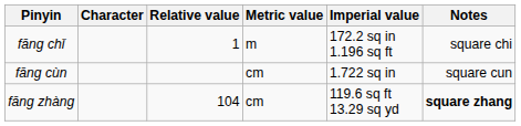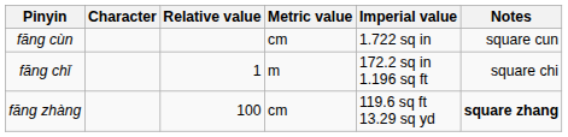 <table class="wikitable">
 <tr>
 <th>Pinyin</th>
 <th>Character</th>
 <th>Relative value</th>
 <th>Metric value</th>
 <th>Imperial value</th>
 <th>Notes</th>
 </tr>
 <tr>
+<td align=center><em>fāng cùn</em></td>
+<td align=right></td>
+<td align=right></td>
+<td align=left> cm</td>
+<td align=left>1.722 sq in</td>
+<td align=right>square cun</td>
+</tr>
+<tr>
 <td align=center><em>fāng chǐ</em></td>
 <td align=right></td>
 <td align=right>1</td>
 <td align=left> m</td>
 <td align=left>172.2 sq in<br>1.196 sq ft</td>
 <td align=right>square chi</td>
 </tr>
 <tr>
-<td align=center><em>fāng cùn</em></td>
-<td align=right></td>
-<td align=right></td>
-<td align=left> cm</td>
-<td align=left>1.722 sq in</td>
-<td align=right>square cun</td>
-</tr>
-<tr>
 <td align=center><em>fāng zhàng</em></td>
 <td align=right></td>
-<td align=right>104</td>
+<td align=right>100</td>
 <td align=left> cm</td>
 <td align=left>119.6 sq ft<br>13.29 sq yd</td>
 <td align=right><strong>square zhang</strong></td>
 </tr>
 </table>
